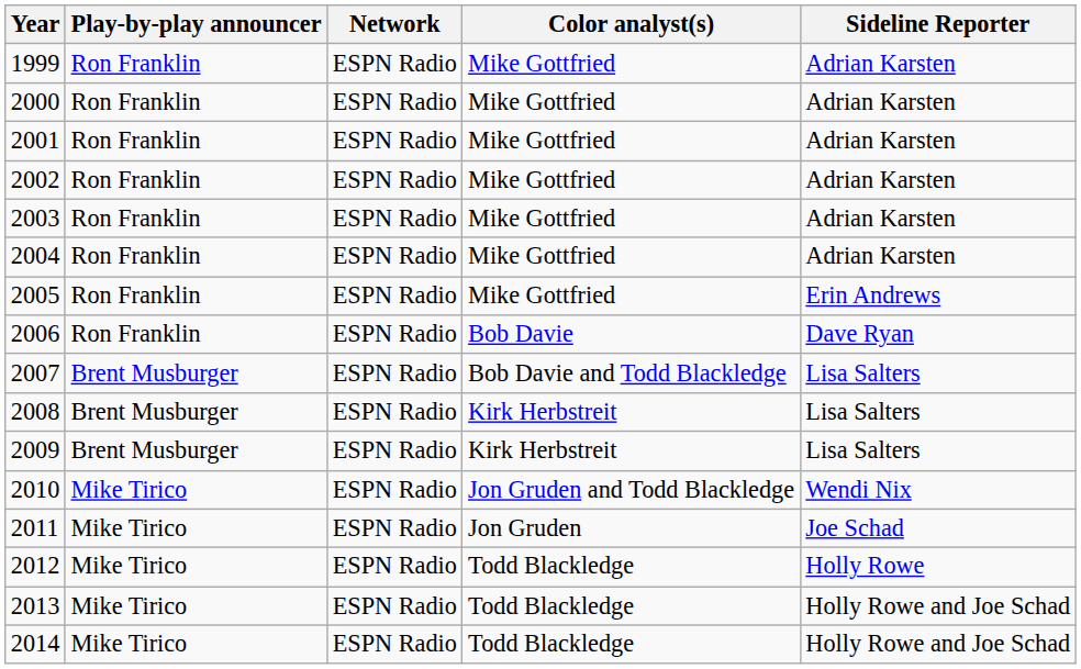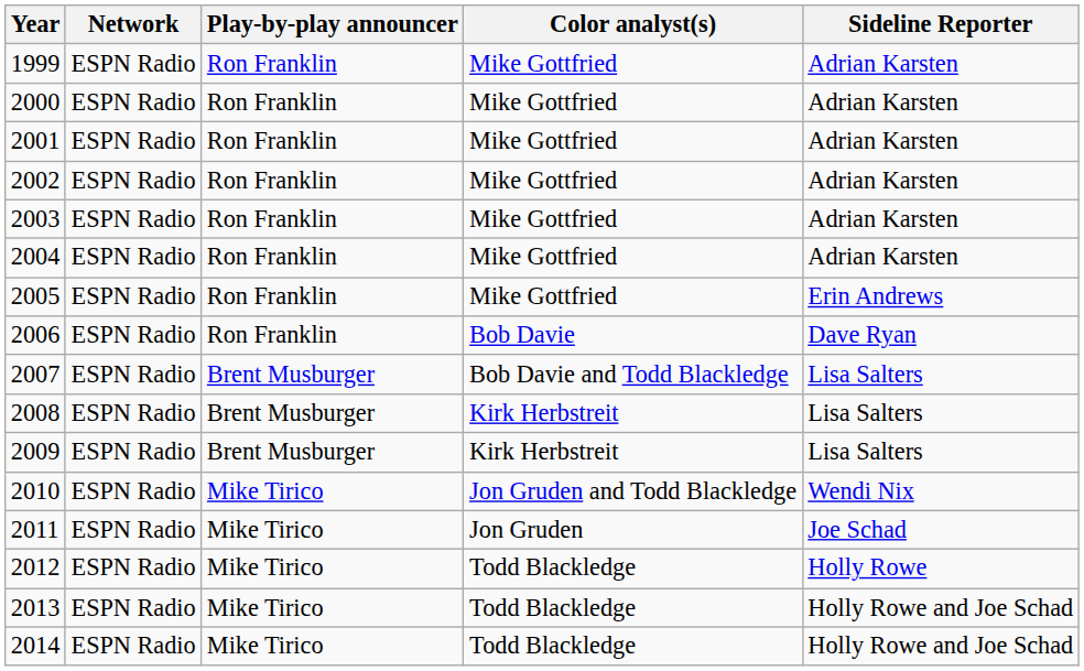 <table class="wikitable">
 <tr style="background:#efefef;">
 <th>Year</th>
+<th>Network</th>
 <th>Play-by-play announcer</th>
-<th>Network</th>
 <th>Color analyst(s)</th>
 <th>Sideline Reporter</th>
 </tr>
 <tr>
 <td>1999</td>
+<td>ESPN Radio</td>
 <td><a href='#'>Ron Franklin</a></td>
-<td>ESPN Radio</td>
 <td><a href='#'>Mike Gottfried</a></td>
 <td><a href='#'>Adrian Karsten</a></td>
 </tr>
 <tr>
 <td>2000</td>
+<td>ESPN Radio</td>
 <td>Ron Franklin</td>
-<td>ESPN Radio</td>
 <td>Mike Gottfried</td>
 <td>Adrian Karsten</td>
 </tr>
 <tr>
 <td>2001</td>
+<td>ESPN Radio</td>
 <td>Ron Franklin</td>
-<td>ESPN Radio</td>
 <td>Mike Gottfried</td>
 <td>Adrian Karsten</td>
 </tr>
 <tr>
 <td>2002</td>
+<td>ESPN Radio</td>
 <td>Ron Franklin</td>
-<td>ESPN Radio</td>
 <td>Mike Gottfried</td>
 <td>Adrian Karsten</td>
 </tr>
 <tr>
 <td>2003</td>
+<td>ESPN Radio</td>
 <td>Ron Franklin</td>
-<td>ESPN Radio</td>
 <td>Mike Gottfried</td>
 <td>Adrian Karsten</td>
 </tr>
 <tr>
 <td>2004</td>
+<td>ESPN Radio</td>
 <td>Ron Franklin</td>
-<td>ESPN Radio</td>
 <td>Mike Gottfried</td>
 <td>Adrian Karsten</td>
 </tr>
 <tr>
 <td>2005</td>
+<td>ESPN Radio</td>
 <td>Ron Franklin</td>
-<td>ESPN Radio</td>
 <td>Mike Gottfried</td>
 <td><a href='#'>Erin Andrews</a></td>
 </tr>
 <tr>
 <td>2006</td>
+<td>ESPN Radio</td>
 <td>Ron Franklin</td>
-<td>ESPN Radio</td>
 <td><a href='#'>Bob Davie</a></td>
 <td><a href='#'>Dave Ryan</a></td>
 </tr>
 <tr>
 <td>2007</td>
+<td>ESPN Radio</td>
 <td><a href='#'>Brent Musburger</a></td>
-<td>ESPN Radio</td>
 <td>Bob Davie and <a href='#'>Todd Blackledge</a></td>
 <td><a href='#'>Lisa Salters</a></td>
 </tr>
 <tr>
 <td>2008</td>
+<td>ESPN Radio</td>
 <td>Brent Musburger</td>
-<td>ESPN Radio</td>
 <td><a href='#'>Kirk Herbstreit</a></td>
 <td>Lisa Salters</td>
 </tr>
 <tr>
 <td>2009</td>
+<td>ESPN Radio</td>
 <td>Brent Musburger</td>
-<td>ESPN Radio</td>
 <td>Kirk Herbstreit</td>
 <td>Lisa Salters</td>
 </tr>
 <tr>
 <td>2010</td>
+<td>ESPN Radio</td>
 <td><a href='#'>Mike Tirico</a></td>
-<td>ESPN Radio</td>
 <td><a href='#'>Jon Gruden</a> and Todd Blackledge</td>
 <td><a href='#'>Wendi Nix</a></td>
 </tr>
 <tr>
 <td>2011</td>
+<td>ESPN Radio</td>
 <td>Mike Tirico</td>
-<td>ESPN Radio</td>
 <td>Jon Gruden</td>
 <td><a href='#'>Joe Schad</a></td>
 </tr>
 <tr>
 <td>2012</td>
+<td>ESPN Radio</td>
 <td>Mike Tirico</td>
-<td>ESPN Radio</td>
 <td>Todd Blackledge</td>
 <td><a href='#'>Holly Rowe</a></td>
 </tr>
 <tr>
 <td>2013</td>
+<td>ESPN Radio</td>
 <td>Mike Tirico</td>
-<td>ESPN Radio</td>
 <td>Todd Blackledge</td>
 <td>Holly Rowe and Joe Schad</td>
 </tr>
 <tr>
 <td>2014</td>
+<td>ESPN Radio</td>
 <td>Mike Tirico</td>
-<td>ESPN Radio</td>
 <td>Todd Blackledge</td>
 <td>Holly Rowe and Joe Schad</td>
 </tr>
 </table>
